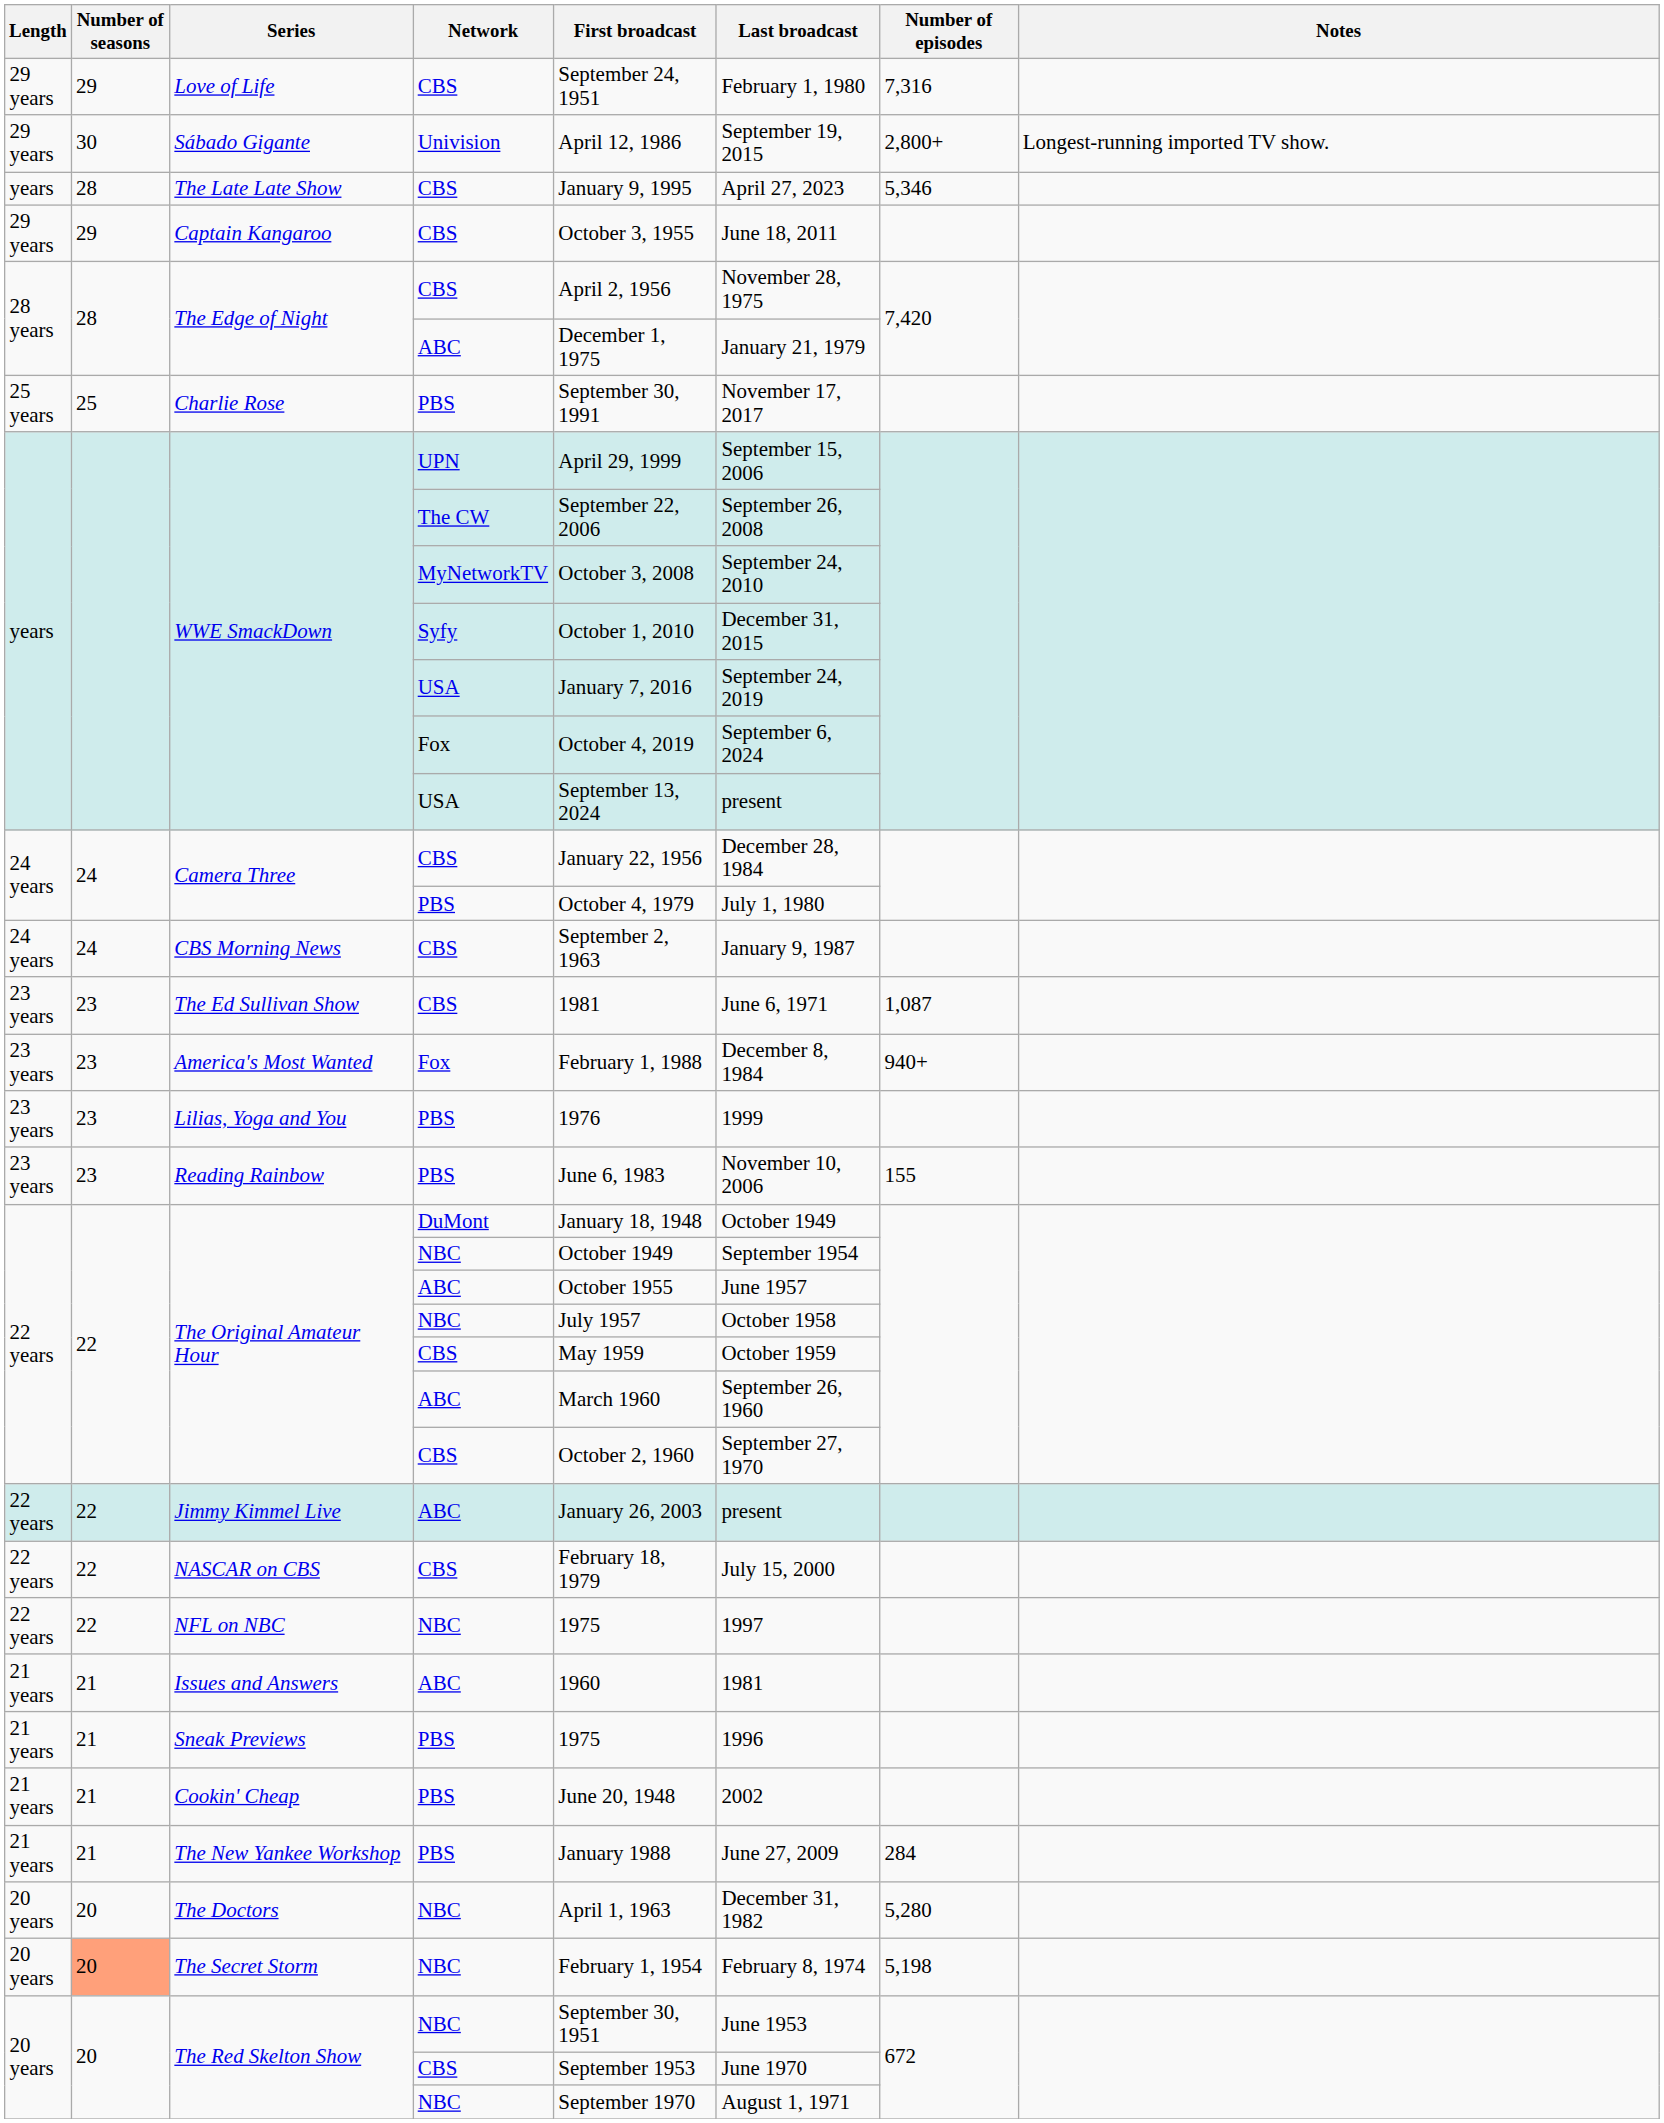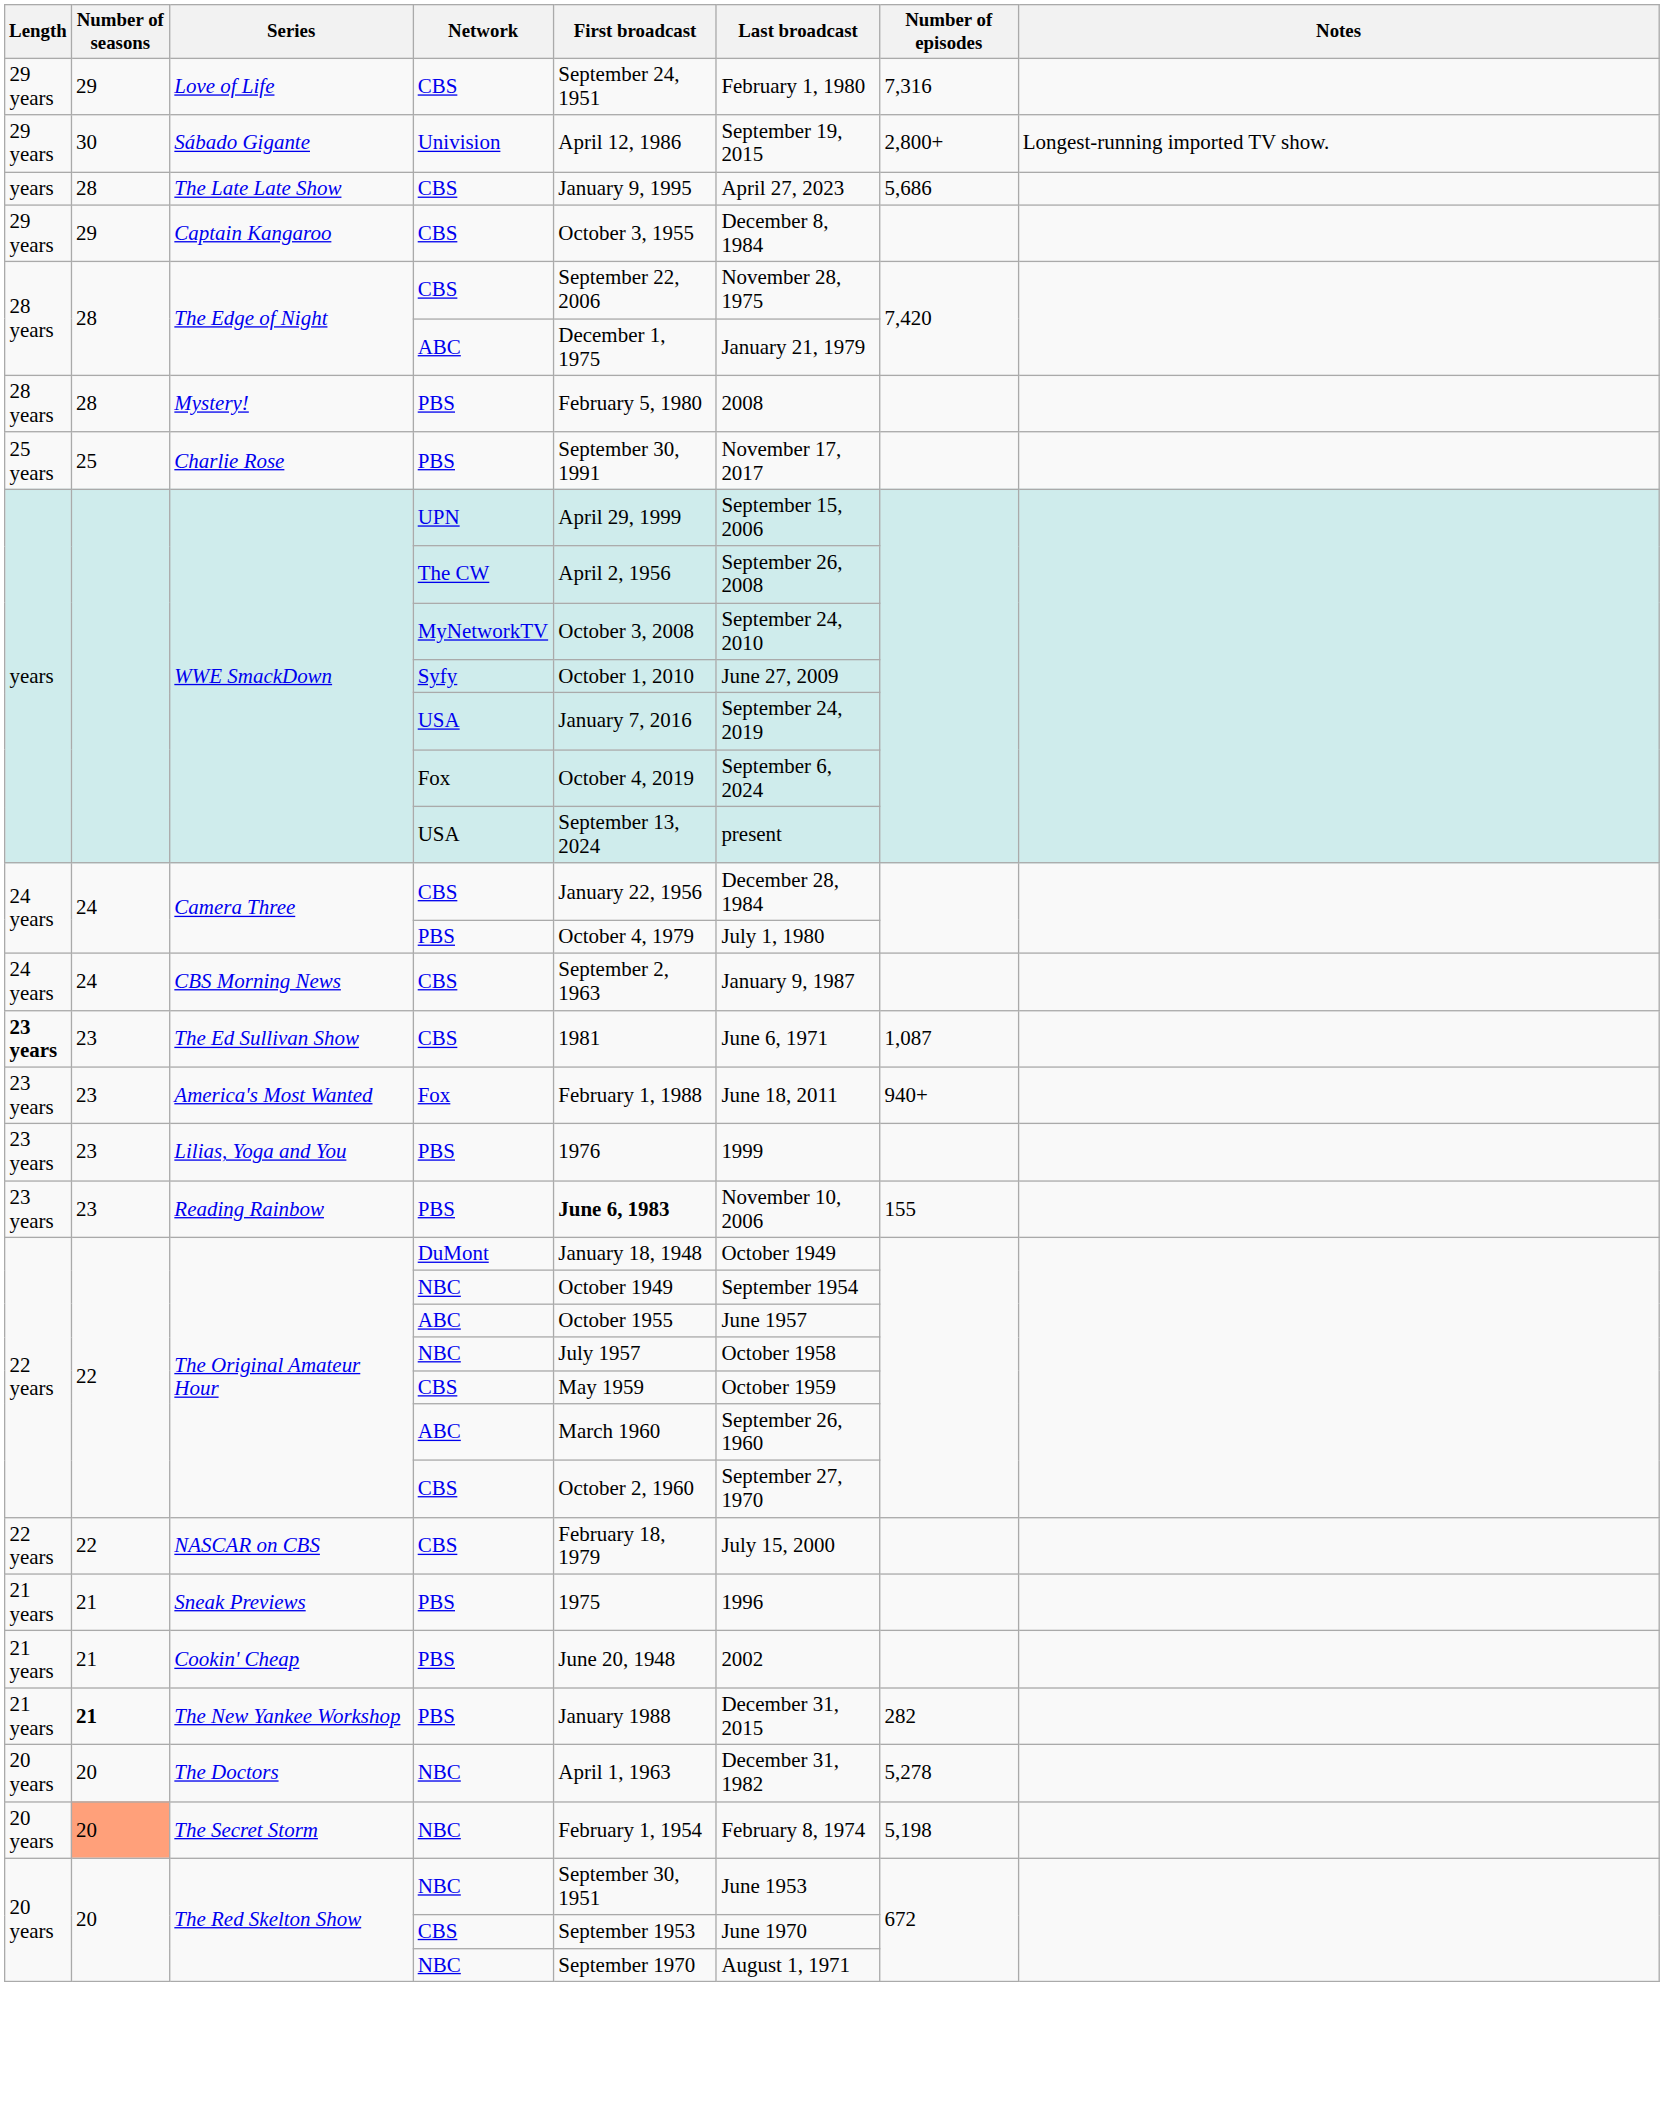 <table class="wikitable sortable" width="100%">
 <tr>
 <th style="width:2%; font-size:90%;">Length</th>
 <th style="width:6%; font-size:90%;">Number of<br>seasons</th>
 <th style="width:15%; font-size:90%;">Series</th>
 <th style="width:8.5%; font-size:90%;">Network</th>
 <th style="width:10%; font-size:90%;">First broadcast</th>
 <th style="width:10%; font-size:90%;">Last broadcast</th>
 <th style="width:8.5%; font-size:90%;">Number of<br>episodes</th>
 <th style="width:40%; font-size:90%;" class="unsortable">Notes</th>
 </tr>
 <tr>
 <td>29 years</td>
 <td>29</td>
 <td><em><a href='#'>Love of Life</a></em></td>
 <td><a href='#'>CBS</a></td>
 <td>September 24, 1951</td>
 <td>February 1, 1980</td>
 <td>7,316</td>
 <td></td>
 </tr>
 <tr>
 <td>29 years</td>
 <td>30</td>
 <td><em><a href='#'>Sábado Gigante</a></em></td>
 <td><a href='#'>Univision</a></td>
 <td>April 12, 1986</td>
 <td>September 19, 2015</td>
 <td>2,800+</td>
 <td>Longest-running imported TV show.</td>
 </tr>
 <tr>
 <td> years</td>
 <td>28</td>
 <td><em><a href='#'>The Late Late Show</a></em></td>
 <td><a href='#'>CBS</a></td>
 <td>January 9, 1995</td>
 <td>April 27, 2023</td>
-<td>5,346</td>
+<td>5,686</td>
 <td></td>
 </tr>
 <tr>
 <td>29 years</td>
 <td>29</td>
 <td><em><a href='#'>Captain Kangaroo</a></em></td>
 <td><a href='#'>CBS</a></td>
 <td>October 3, 1955</td>
-<td>June 18, 2011</td>
+<td>December 8, 1984</td>
 <td></td>
 <td></td>
 </tr>
 <tr>
 <td rowspan="2">28 years</td>
 <td rowspan="2">28</td>
 <td rowspan="2"><em><a href='#'>The Edge of Night</a></em></td>
 <td><a href='#'>CBS</a></td>
-<td>April 2, 1956</td>
+<td>September 22, 2006</td>
 <td>November 28, 1975</td>
 <td rowspan="2">7,420</td>
 <td rowspan="2"></td>
 </tr>
 <tr>
 <td><a href='#'>ABC</a></td>
 <td>December 1, 1975</td>
 <td>January 21, 1979</td>
+</tr>
+<tr>
+<td>28 years</td>
+<td>28</td>
+<td><em><a href='#'>Mystery!</a></em></td>
+<td><a href='#'>PBS</a></td>
+<td>February 5, 1980</td>
+<td>2008</td>
+<td></td>
+<td></td>
 </tr>
 <tr>
 <td>25 years</td>
 <td>25</td>
 <td><em><a href='#'>Charlie Rose</a></em></td>
 <td><a href='#'>PBS</a></td>
 <td>September 30, 1991</td>
 <td>November 17, 2017</td>
 <td></td>
 <td></td>
 </tr>
 <tr bgcolor=#CFECEC>
 <td rowspan=7> years</td>
 <td rowspan=7></td>
 <td rowspan=7><em><a href='#'>WWE SmackDown</a></em></td>
 <td><a href='#'>UPN</a></td>
 <td>April 29, 1999</td>
 <td>September 15, 2006</td>
 <td rowspan=7></td>
 <td rowspan=7></td>
 </tr>
 <tr bgcolor=#CFECEC>
 <td><a href='#'>The CW</a></td>
-<td>September 22, 2006</td>
+<td>April 2, 1956</td>
 <td>September 26, 2008</td>
 </tr>
 <tr bgcolor=#CFECEC>
 <td><a href='#'>MyNetworkTV</a></td>
 <td>October 3, 2008</td>
 <td>September 24, 2010</td>
 </tr>
 <tr bgcolor=#CFECEC>
 <td><a href='#'>Syfy</a></td>
 <td>October 1, 2010</td>
-<td>December 31, 2015</td>
+<td>June 27, 2009</td>
 </tr>
 <tr bgcolor=#CFECEC>
 <td><a href='#'>USA</a></td>
 <td>January 7, 2016</td>
 <td>September 24, 2019</td>
 </tr>
 <tr bgcolor=#CFECEC>
 <td>Fox</td>
 <td>October 4, 2019</td>
 <td>September 6, 2024</td>
 </tr>
 <tr bgcolor=#CFECEC>
 <td>USA</td>
 <td>September 13, 2024</td>
 <td>present</td>
 </tr>
 <tr>
 <td rowspan="2">24 years</td>
 <td rowspan="2">24</td>
 <td rowspan="2"><em><a href='#'>Camera Three</a></em></td>
 <td><a href='#'>CBS</a></td>
 <td>January 22, 1956</td>
 <td>December 28, 1984</td>
 <td rowspan="2"></td>
 <td rowspan="2"></td>
 </tr>
 <tr>
 <td><a href='#'>PBS</a></td>
 <td>October 4, 1979</td>
 <td>July 1, 1980</td>
 </tr>
 <tr>
 <td>24 years</td>
 <td>24</td>
 <td><em><a href='#'>CBS Morning News</a></em></td>
 <td><a href='#'>CBS</a></td>
 <td>September 2, 1963</td>
 <td>January 9, 1987</td>
 <td></td>
 <td></td>
 </tr>
 <tr>
-<td>23 years</td>
+<td><strong>23 years</strong></td>
 <td>23</td>
 <td><em><a href='#'>The Ed Sullivan Show</a></em></td>
 <td><a href='#'>CBS</a></td>
 <td>1981</td>
 <td>June 6, 1971</td>
 <td>1,087</td>
 <td></td>
 </tr>
 <tr>
 <td>23 years</td>
 <td>23</td>
 <td><em><a href='#'>America's Most Wanted</a></em></td>
 <td><a href='#'>Fox</a></td>
 <td>February 1, 1988</td>
-<td>December 8, 1984</td>
+<td>June 18, 2011</td>
 <td>940+</td>
 <td></td>
 </tr>
 <tr>
 <td>23 years</td>
 <td>23</td>
 <td><em><a href='#'>Lilias, Yoga and You</a></em></td>
 <td><a href='#'>PBS</a></td>
 <td>1976</td>
 <td>1999</td>
 <td></td>
 <td></td>
 </tr>
 <tr>
 <td>23 years</td>
 <td>23</td>
 <td><em><a href='#'>Reading Rainbow</a></em></td>
 <td><a href='#'>PBS</a></td>
-<td>June 6, 1983</td>
+<td><strong>June 6, 1983</strong></td>
 <td>November 10, 2006</td>
 <td>155</td>
 <td></td>
 </tr>
 <tr>
 <td rowspan="7">22 years</td>
 <td rowspan="7">22</td>
 <td rowspan="7"><em><a href='#'>The Original Amateur Hour</a></em></td>
 <td><a href='#'>DuMont</a></td>
 <td>January 18, 1948</td>
 <td>October 1949</td>
 <td rowspan="7"></td>
 <td rowspan="7"></td>
 </tr>
 <tr>
 <td><a href='#'>NBC</a></td>
 <td>October 1949</td>
 <td>September 1954</td>
 </tr>
 <tr>
 <td><a href='#'>ABC</a></td>
 <td>October 1955</td>
 <td>June 1957</td>
 </tr>
 <tr>
 <td><a href='#'>NBC</a></td>
 <td>July 1957</td>
 <td>October 1958</td>
 </tr>
 <tr>
 <td><a href='#'>CBS</a></td>
 <td>May 1959</td>
 <td>October 1959</td>
 </tr>
 <tr>
 <td><a href='#'>ABC</a></td>
 <td>March 1960</td>
 <td>September 26, 1960</td>
 </tr>
 <tr>
 <td><a href='#'>CBS</a></td>
 <td>October 2, 1960</td>
 <td>September 27, 1970</td>
 </tr>
-<tr bgcolor=#CFECEC>
-<td>22 years</td>
-<td>22</td>
-<td><em><a href='#'>Jimmy Kimmel Live</a></em></td>
-<td><a href='#'>ABC</a></td>
-<td>January 26, 2003</td>
-<td>present</td>
-<td></td>
-<td></td>
-</tr>
 <tr>
 <td>22 years</td>
 <td>22</td>
 <td><em><a href='#'>NASCAR on CBS</a></em></td>
 <td><a href='#'>CBS</a></td>
 <td>February 18, 1979</td>
 <td>July 15, 2000</td>
-<td></td>
-<td></td>
-</tr>
-<tr>
-<td>22 years</td>
-<td>22</td>
-<td><em><a href='#'>NFL on NBC</a></em></td>
-<td><a href='#'>NBC</a></td>
-<td>1975</td>
-<td>1997</td>
-<td></td>
-<td></td>
-</tr>
-<tr>
-<td>21 years</td>
-<td>21</td>
-<td><em><a href='#'>Issues and Answers</a></em></td>
-<td><a href='#'>ABC</a></td>
-<td>1960</td>
-<td>1981</td>
 <td></td>
 <td></td>
 </tr>
 <tr>
 <td>21 years</td>
 <td>21</td>
 <td><em><a href='#'>Sneak Previews</a></em></td>
 <td><a href='#'>PBS</a></td>
 <td>1975</td>
 <td>1996</td>
 <td></td>
 <td></td>
 </tr>
 <tr>
 <td>21 years</td>
 <td>21</td>
 <td><em><a href='#'>Cookin' Cheap</a></em></td>
 <td><a href='#'>PBS</a></td>
 <td>June 20, 1948</td>
 <td>2002</td>
 <td></td>
 <td></td>
 </tr>
 <tr>
 <td>21 years</td>
-<td>21</td>
+<td><strong>21</strong></td>
 <td><em><a href='#'>The New Yankee Workshop</a></em></td>
 <td><a href='#'>PBS</a></td>
 <td>January 1988</td>
-<td>June 27, 2009</td>
-<td>284</td>
+<td>December 31, 2015</td>
+<td>282</td>
 <td></td>
 </tr>
 <tr>
 <td>20 years</td>
 <td>20</td>
 <td><em><a href='#'>The Doctors</a></em></td>
 <td><a href='#'>NBC</a></td>
 <td>April 1, 1963</td>
 <td>December 31, 1982</td>
-<td>5,280</td>
+<td>5,278</td>
 <td></td>
 </tr>
 <tr>
 <td>20 years</td>
 <td style="background: lightsalmon;">20</td>
 <td><em><a href='#'>The Secret Storm</a></em></td>
 <td><a href='#'>NBC</a></td>
 <td>February 1, 1954</td>
 <td>February 8, 1974</td>
 <td>5,198</td>
 <td></td>
 </tr>
 <tr>
 <td rowspan="3">20 years</td>
 <td rowspan="3">20</td>
 <td rowspan="3"><em><a href='#'>The Red Skelton Show</a></em></td>
 <td><a href='#'>NBC</a></td>
 <td>September 30, 1951</td>
 <td>June 1953</td>
 <td rowspan="3">672</td>
 <td rowspan="3"></td>
 </tr>
 <tr>
 <td><a href='#'>CBS</a></td>
 <td>September 1953</td>
 <td>June 1970</td>
 </tr>
 <tr>
 <td><a href='#'>NBC</a></td>
 <td>September 1970</td>
 <td>August 1, 1971</td>
 </tr>
 </table>
